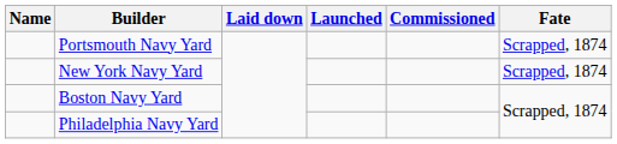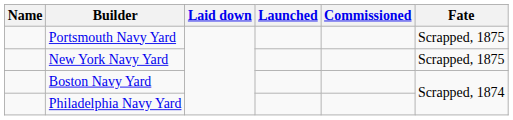 <table class="wikitable ">
 <tr>
 <th scope="col">Name</th>
 <th scope="col">Builder</th>
 <th scope="col"><a href='#'>Laid down</a></th>
 <th scope="col"><a href='#'>Launched</a></th>
 <th scope="col"><a href='#'>Commissioned</a></th>
 <th scope="col">Fate</th>
 </tr>
 <tr>
 <td scope="row"></td>
 <td><a href='#'>Portsmouth Navy Yard</a></td>
 <td rowspan="4"></td>
 <td></td>
 <td></td>
-<td><a href='#'>Scrapped</a>, 1874</td>
+<td>Scrapped, 1875</td>
 </tr>
 <tr>
 <td scope="row"></td>
 <td><a href='#'>New York Navy Yard</a></td>
 <td></td>
 <td></td>
-<td><a href='#'>Scrapped</a>, 1874</td>
+<td>Scrapped, 1875</td>
 </tr>
 <tr>
 <td scope="row"></td>
 <td><a href='#'>Boston Navy Yard</a></td>
 <td></td>
 <td></td>
 <td rowspan="2">Scrapped, 1874</td>
 </tr>
 <tr>
 <td scope="row"></td>
 <td><a href='#'>Philadelphia Navy Yard</a></td>
 <td></td>
 <td></td>
 </tr>
 </table>
